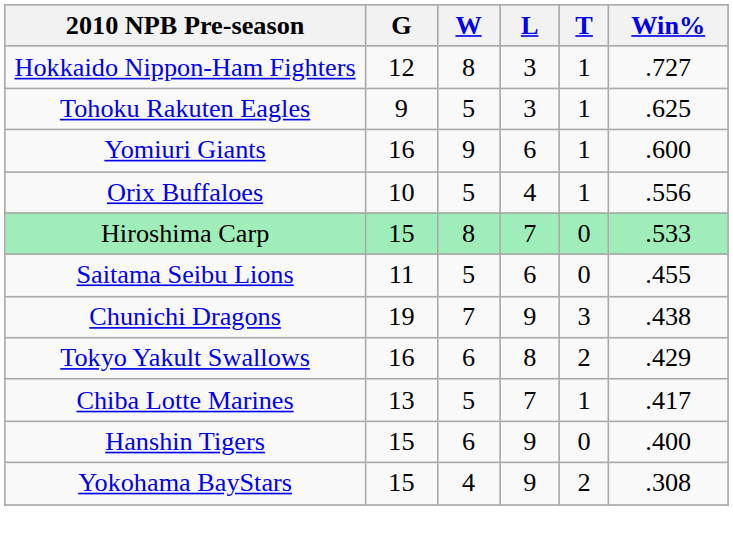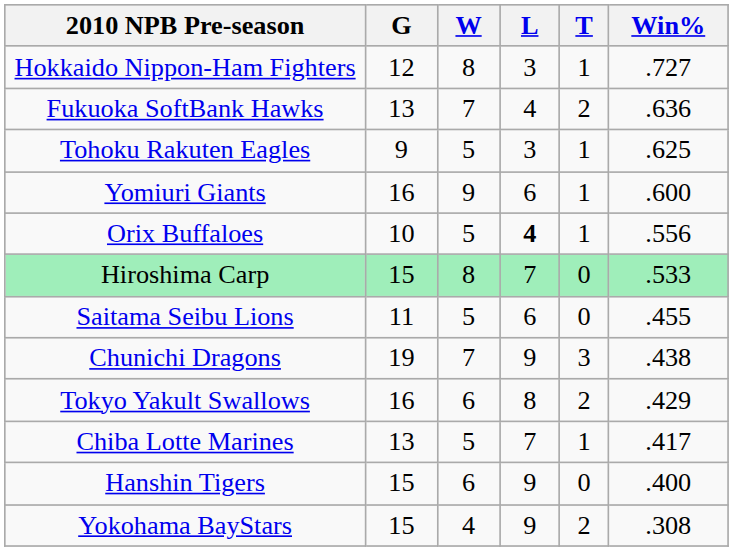 <table class="wikitable"  style="width:50%; text-align:center;">
 <tr>
 <th style="width:30%;">2010 NPB Pre-season</th>
 <th style="width:6%;">G</th>
 <th style="width:5%;"><a href='#'>W</a></th>
 <th style="width:5%;"><a href='#'>L</a></th>
 <th style="width:4%;"><a href='#'>T</a></th>
 <th style="width:7%;"><a href='#'>Win%</a></th>
 </tr>
 <tr>
 <td align=center><a href='#'>Hokkaido Nippon-Ham Fighters</a></td>
 <td>12</td>
 <td>8</td>
 <td>3</td>
 <td>1</td>
 <td>.727</td>
+</tr>
+<tr>
+<td align=center><a href='#'>Fukuoka SoftBank Hawks</a></td>
+<td>13</td>
+<td>7</td>
+<td>4</td>
+<td>2</td>
+<td>.636</td>
 </tr>
 <tr>
 <td align=center><a href='#'>Tohoku Rakuten Eagles</a></td>
 <td>9</td>
 <td>5</td>
 <td>3</td>
 <td>1</td>
 <td>.625</td>
 </tr>
 <tr>
 <td align=center><a href='#'>Yomiuri Giants</a></td>
 <td>16</td>
 <td>9</td>
 <td>6</td>
 <td>1</td>
 <td>.600</td>
 </tr>
 <tr>
 <td align=center><a href='#'>Orix Buffaloes</a></td>
 <td>10</td>
 <td>5</td>
-<td>4</td>
+<td><strong>4</strong></td>
 <td>1</td>
 <td>.556</td>
 </tr>
 <tr style="background:#9feeba;">
 <td align=center>Hiroshima Carp</td>
 <td>15</td>
 <td>8</td>
 <td>7</td>
 <td>0</td>
 <td>.533</td>
 </tr>
 <tr>
 <td align=center><a href='#'>Saitama Seibu Lions</a></td>
 <td>11</td>
 <td>5</td>
 <td>6</td>
 <td>0</td>
 <td>.455</td>
 </tr>
 <tr>
 <td align=center><a href='#'>Chunichi Dragons</a></td>
 <td>19</td>
 <td>7</td>
 <td>9</td>
 <td>3</td>
 <td>.438</td>
 </tr>
 <tr>
 <td align=center><a href='#'>Tokyo Yakult Swallows</a></td>
 <td>16</td>
 <td>6</td>
 <td>8</td>
 <td>2</td>
 <td>.429</td>
 </tr>
 <tr>
 <td align=center><a href='#'>Chiba Lotte Marines</a></td>
 <td>13</td>
 <td>5</td>
 <td>7</td>
 <td>1</td>
 <td>.417</td>
 </tr>
 <tr>
 <td align=center><a href='#'>Hanshin Tigers</a></td>
 <td>15</td>
 <td>6</td>
 <td>9</td>
 <td>0</td>
 <td>.400</td>
 </tr>
 <tr>
 <td align=center><a href='#'>Yokohama BayStars</a></td>
 <td>15</td>
 <td>4</td>
 <td>9</td>
 <td>2</td>
 <td>.308</td>
 </tr>
 </table>
